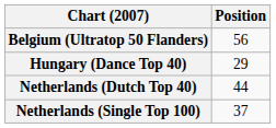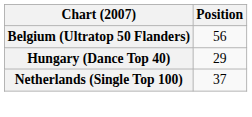 <table class="wikitable sortable plainrowheaders" style="text-align:center">
 <tr>
 <th scope="col">Chart (2007)</th>
 <th scope="col">Position</th>
 </tr>
 <tr>
 <th scope="row">Belgium (Ultratop 50 Flanders)</th>
 <td>56</td>
 </tr>
 <tr>
 <th scope="row">Hungary (Dance Top 40)</th>
 <td>29</td>
 </tr>
 <tr>
-<th scope="row">Netherlands (Dutch Top 40)</th>
-<td>44</td>
-</tr>
-<tr>
 <th scope="row">Netherlands (Single Top 100)</th>
 <td>37</td>
 </tr>
 </table>
